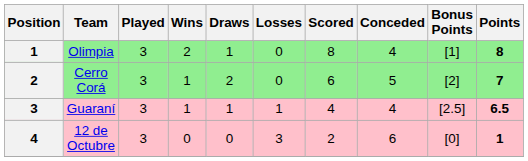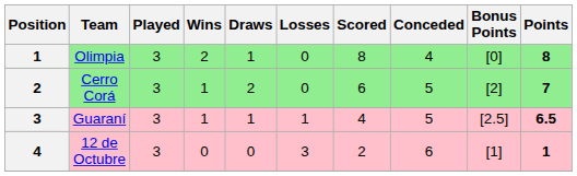 <table class="wikitable" style="text-align:center">
 <tr>
 <th>Position</th>
 <th>Team</th>
 <th>Played</th>
 <th>Wins</th>
 <th>Draws</th>
 <th>Losses</th>
 <th>Scored</th>
 <th>Conceded</th>
 <th>Bonus Points</th>
 <th>Points</th>
 </tr>
 <tr bgcolor="lightgreen">
 <th>1</th>
 <td><a href='#'>Olimpia</a></td>
 <td>3</td>
 <td>2</td>
 <td>1</td>
 <td>0</td>
 <td>8</td>
 <td>4</td>
-<td>[1]</td>
+<td>[0]</td>
 <td><strong>8</strong></td>
 </tr>
 <tr bgcolor="lightgreen">
 <th>2</th>
 <td><a href='#'>Cerro Corá</a></td>
 <td>3</td>
 <td>1</td>
 <td>2</td>
 <td>0</td>
 <td>6</td>
 <td>5</td>
 <td>[2]</td>
 <td><strong>7</strong></td>
 </tr>
 <tr bgcolor="pink">
 <th>3</th>
 <td><a href='#'>Guaraní</a></td>
 <td>3</td>
 <td>1</td>
 <td>1</td>
 <td>1</td>
 <td>4</td>
-<td>4</td>
+<td>5</td>
 <td>[2.5]</td>
 <td><strong>6.5</strong></td>
 </tr>
 <tr bgcolor="pink">
 <th>4</th>
 <td><a href='#'>12 de Octubre</a></td>
 <td>3</td>
 <td>0</td>
 <td>0</td>
 <td>3</td>
 <td>2</td>
 <td>6</td>
-<td>[0]</td>
+<td>[1]</td>
 <td><strong>1</strong></td>
 </tr>
 <tr>
 </tr>
 </table>
